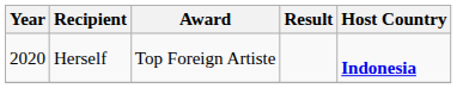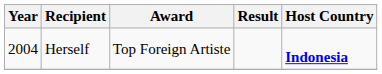 <table class="wikitable">
 <tr>
 <th>Year</th>
 <th>Recipient</th>
 <th>Award</th>
 <th>Result</th>
 <th>Host Country</th>
 </tr>
 <tr>
-<td rowspan="1">2020</td>
+<td rowspan="1">2004</td>
 <td rowspan="1">Herself</td>
 <td rowspan="1">Top Foreign Artiste</td>
 <td></td>
 <td rowspan="1"><strong> <br> <a href='#'>Indonesia</a></strong></td>
 </tr>
 <tr>
 </tr>
 </table>
